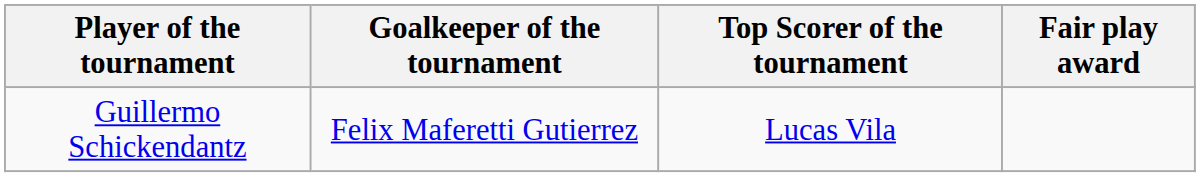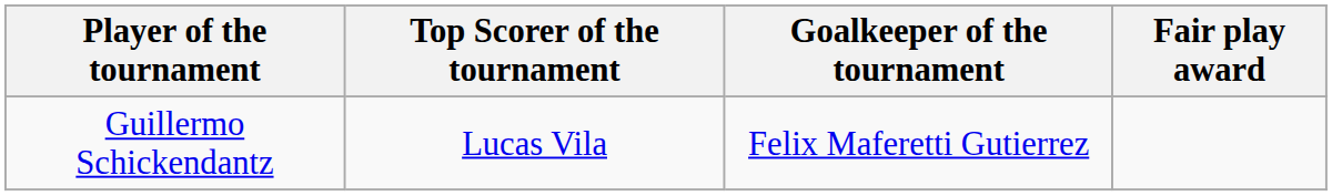 <table class=wikitable style="text-align:center; margin:auto">
 <tr>
 <th>Player of the tournament</th>
+<th>Top Scorer of the tournament</th>
 <th>Goalkeeper of the tournament</th>
-<th>Top Scorer of the tournament</th>
 <th>Fair play award</th>
 </tr>
 <tr>
 <td> <a href='#'>Guillermo Schickendantz</a></td>
+<td> <a href='#'>Lucas Vila</a></td>
 <td> <a href='#'>Felix Maferetti Gutierrez</a></td>
-<td> <a href='#'>Lucas Vila</a></td>
 <td></td>
 </tr>
 </table>
